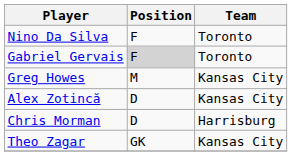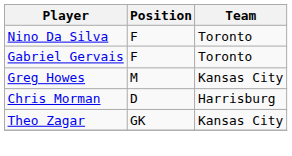 <table class="wikitable">
 <tr>
 <th>Player</th>
 <th>Position</th>
 <th>Team</th>
 </tr>
 <tr>
 <td><a href='#'>Nino Da Silva</a></td>
 <td>F</td>
 <td>Toronto</td>
 </tr>
 <tr>
 <td><a href='#'>Gabriel Gervais</a></td>
-<td style="background: lightgrey;">F</td>
+<td>F</td>
 <td>Toronto</td>
 </tr>
 <tr>
 <td><a href='#'>Greg Howes</a></td>
 <td>M</td>
-<td>Kansas City</td>
-</tr>
-<tr>
-<td><a href='#'>Alex Zotincă</a></td>
-<td>D</td>
 <td>Kansas City</td>
 </tr>
 <tr>
 <td><a href='#'>Chris Morman</a></td>
 <td>D</td>
 <td>Harrisburg</td>
 </tr>
 <tr>
 <td><a href='#'>Theo Zagar</a></td>
 <td>GK</td>
 <td>Kansas City</td>
 </tr>
 <tr>
 </tr>
 </table>
